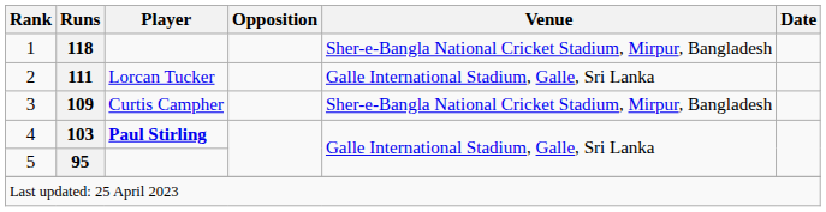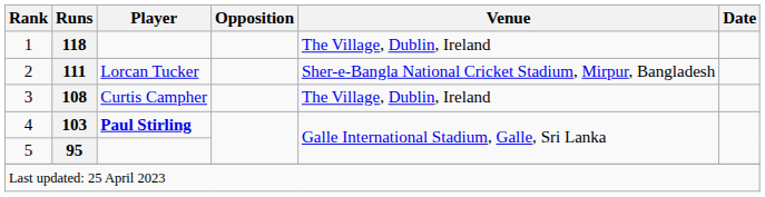 <table class="wikitable plainrowheaders sortable">
 <tr>
 <th scope=col>Rank</th>
 <th scope=col>Runs</th>
 <th scope=col>Player</th>
 <th scope=col>Opposition</th>
 <th scope=col>Venue</th>
 <th scope=col>Date</th>
 </tr>
 <tr>
 <td align=center>1</td>
 <th scope=row style=text-align:center;>118</th>
 <td></td>
 <td></td>
-<td><a href='#'>Sher-e-Bangla National Cricket Stadium</a>, <a href='#'>Mirpur</a>, Bangladesh</td>
+<td><a href='#'>The Village</a>, <a href='#'>Dublin</a>, Ireland</td>
 <td></td>
 </tr>
 <tr>
 <td align=center>2</td>
 <th scope=row style=text-align:center;>111</th>
 <td><a href='#'>Lorcan Tucker</a></td>
 <td></td>
-<td><a href='#'>Galle International Stadium</a>, <a href='#'>Galle</a>, Sri Lanka</td>
+<td><a href='#'>Sher-e-Bangla National Cricket Stadium</a>, <a href='#'>Mirpur</a>, Bangladesh</td>
 <td></td>
 </tr>
 <tr>
 <td align=center>3</td>
-<th scope=row style=text-align:center;>109</th>
+<th scope=row style=text-align:center;>108</th>
 <td><a href='#'>Curtis Campher</a></td>
 <td></td>
-<td><a href='#'>Sher-e-Bangla National Cricket Stadium</a>, <a href='#'>Mirpur</a>, Bangladesh</td>
+<td><a href='#'>The Village</a>, <a href='#'>Dublin</a>, Ireland</td>
 <td></td>
 </tr>
 <tr>
 <td align=center>4</td>
 <th scope=row style=text-align:center;>103</th>
 <td><strong><a href='#'>Paul Stirling</a></strong></td>
 <td rowspan=2></td>
 <td rowspan=2><a href='#'>Galle International Stadium</a>, <a href='#'>Galle</a>, Sri Lanka</td>
 <td rowspan=2></td>
 </tr>
 <tr>
 <td align=center>5</td>
 <th scope=row style=text-align:center;>95</th>
 <td></td>
 </tr>
 <tr>
 </tr>
 <tr class=sortbottom>
 <td colspan=6><small>Last updated: 25 April 2023</small></td>
 </tr>
 </table>
